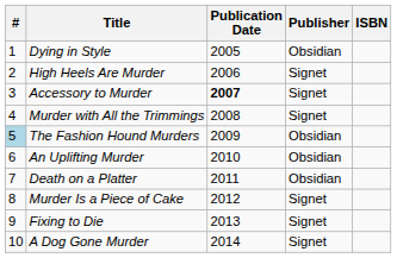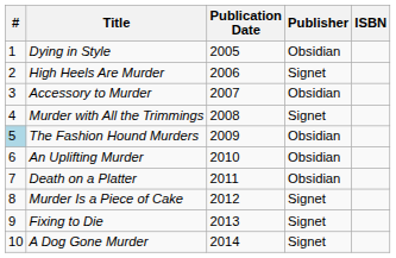 <table class="wikitable">
 <tr>
 <th>#</th>
 <th>Title</th>
 <th>Publication<br>Date</th>
 <th>Publisher</th>
 <th>ISBN</th>
 </tr>
 <tr>
 <td>1</td>
 <td><em>Dying in Style</em></td>
 <td>2005</td>
 <td>Obsidian</td>
 <td></td>
 </tr>
 <tr>
 <td>2</td>
 <td><em>High Heels Are Murder</em></td>
 <td>2006</td>
 <td>Signet</td>
 <td></td>
 </tr>
 <tr>
 <td>3</td>
 <td><em>Accessory to Murder</em></td>
-<td><strong>2007</strong></td>
-<td>Signet</td>
+<td>2007</td>
+<td>Obsidian</td>
 <td></td>
 </tr>
 <tr>
 <td>4</td>
 <td><em>Murder with All the Trimmings</em></td>
 <td>2008</td>
 <td>Signet</td>
 <td></td>
 </tr>
 <tr>
 <td style="background: lightblue;">5</td>
 <td><em>The Fashion Hound Murders</em></td>
 <td>2009</td>
 <td>Obsidian</td>
 <td></td>
 </tr>
 <tr>
 <td>6</td>
 <td><em>An Uplifting Murder</em></td>
 <td>2010</td>
 <td>Obsidian</td>
 <td></td>
 </tr>
 <tr>
 <td>7</td>
 <td><em>Death on a Platter</em></td>
 <td>2011</td>
 <td>Obsidian</td>
 <td></td>
 </tr>
 <tr>
 <td>8</td>
 <td><em>Murder Is a Piece of Cake</em></td>
 <td>2012</td>
 <td>Signet</td>
 <td></td>
 </tr>
 <tr>
 <td>9</td>
 <td><em>Fixing to Die</em></td>
 <td>2013</td>
 <td>Signet</td>
 <td></td>
 </tr>
 <tr>
 <td>10</td>
 <td><em>A Dog Gone Murder</em></td>
 <td>2014</td>
 <td>Signet</td>
 <td></td>
 </tr>
 </table>
